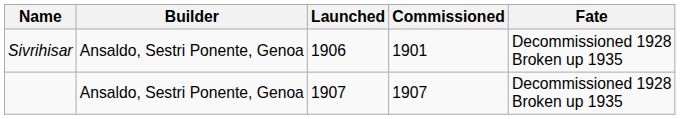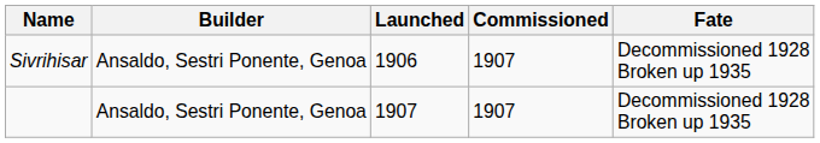 <table class="wikitable">
 <tr>
 <th>Name</th>
 <th>Builder</th>
 <th>Launched</th>
 <th>Commissioned</th>
 <th>Fate</th>
 </tr>
 <tr>
 <td><em>Sivrihisar</em></td>
 <td> Ansaldo, Sestri Ponente, Genoa</td>
 <td>1906</td>
-<td>1901</td>
+<td>1907</td>
 <td>Decommissioned 1928<br>Broken up 1935</td>
 </tr>
 <tr>
 <td></td>
 <td> Ansaldo, Sestri Ponente, Genoa</td>
 <td>1907</td>
 <td>1907</td>
 <td>Decommissioned 1928<br>Broken up 1935</td>
 </tr>
 </table>
